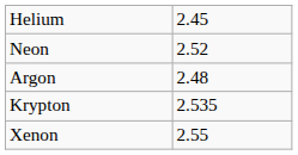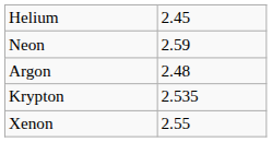 <table class="wikitable floatright" style="width: 20%;">
 <tr>
 <td>Helium</td>
 <td>2.45</td>
 </tr>
 <tr>
 <td>Neon</td>
-<td>2.52</td>
+<td>2.59</td>
 </tr>
 <tr>
 <td>Argon</td>
 <td>2.48</td>
 </tr>
 <tr>
 <td>Krypton</td>
 <td>2.535</td>
 </tr>
 <tr>
 <td>Xenon</td>
 <td>2.55</td>
 </tr>
 </table>
